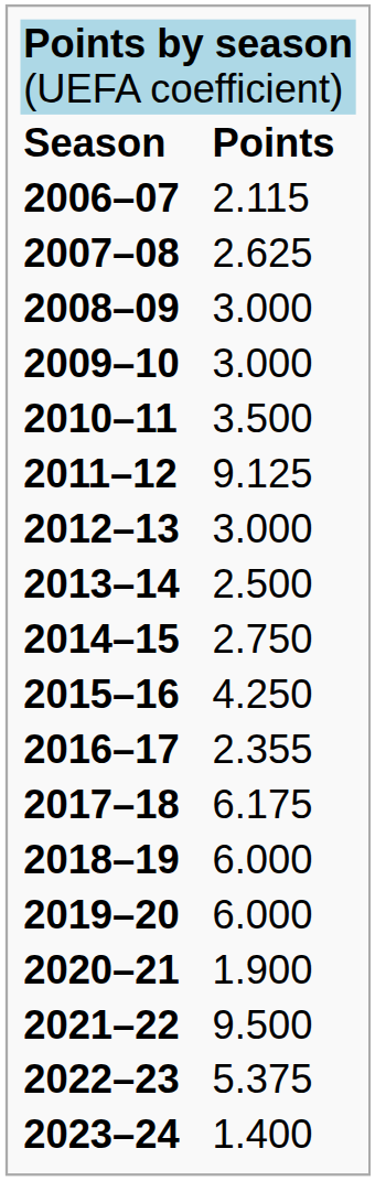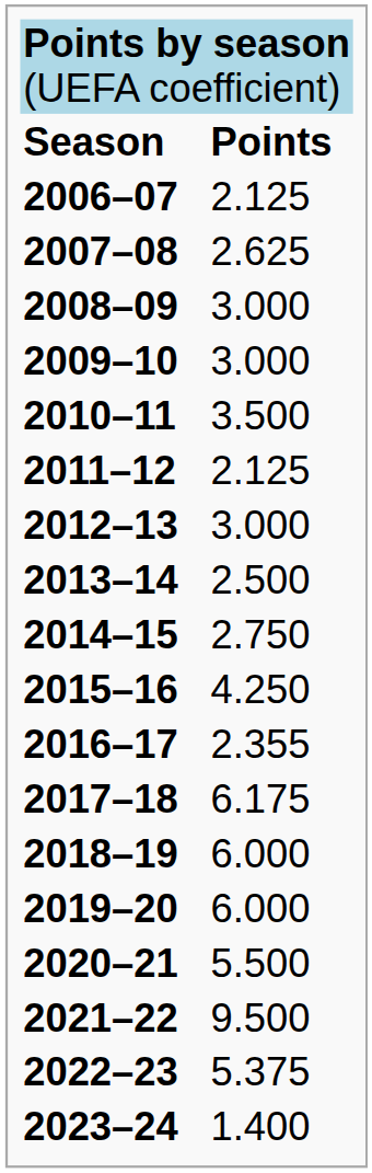 <table class="infobox">
 <tr>
 <td colspan="2" bgcolor="lightblue"><strong>Points by season</strong><br>(UEFA coefficient)</td>
 </tr>
 <tr>
 <td><strong>Season</strong></td>
 <td><strong>Points</strong></td>
 </tr>
 <tr>
 <td><strong>2006–07</strong></td>
-<td>2.115</td>
+<td>2.125</td>
 </tr>
 <tr>
 <td><strong>2007–08</strong></td>
 <td>2.625</td>
 </tr>
 <tr>
 <td><strong>2008–09</strong></td>
 <td>3.000</td>
 </tr>
 <tr>
 <td><strong>2009–10</strong></td>
 <td>3.000</td>
 </tr>
 <tr>
 <td><strong>2010–11</strong></td>
 <td>3.500</td>
 </tr>
 <tr>
 <td><strong>2011–12</strong></td>
-<td>9.125</td>
+<td>2.125</td>
 </tr>
 <tr>
 <td><strong>2012–13</strong></td>
 <td>3.000</td>
 </tr>
 <tr>
 <td><strong>2013–14</strong></td>
 <td>2.500</td>
 </tr>
 <tr>
 <td><strong>2014–15</strong></td>
 <td>2.750</td>
 </tr>
 <tr>
 <td><strong>2015–16</strong></td>
 <td>4.250</td>
 </tr>
 <tr>
 <td><strong>2016–17</strong></td>
 <td>2.355</td>
 </tr>
 <tr>
 <td><strong>2017–18</strong></td>
 <td>6.175</td>
 </tr>
 <tr>
 <td><strong>2018–19</strong></td>
 <td>6.000</td>
 </tr>
 <tr>
 <td><strong>2019–20</strong></td>
 <td>6.000</td>
 </tr>
 <tr>
 <td><strong>2020–21</strong></td>
-<td>1.900</td>
+<td>5.500</td>
 </tr>
 <tr>
 <td><strong>2021–22</strong></td>
 <td>9.500</td>
 </tr>
 <tr>
 <td><strong>2022–23</strong></td>
 <td>5.375</td>
 </tr>
 <tr>
 <td><strong>2023–24</strong></td>
 <td>1.400</td>
 </tr>
 </table>
